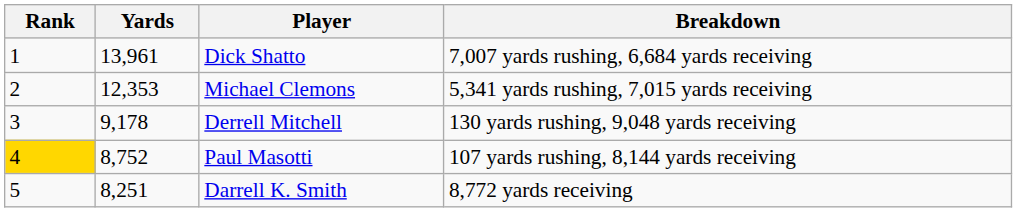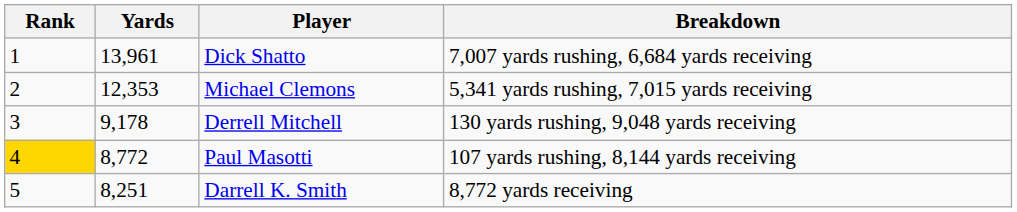 <table class="wikitable" style="width:60%; text-align:left; border-collapse:collapse;">
 <tr>
 <th>Rank</th>
 <th>Yards</th>
 <th>Player</th>
 <th>Breakdown</th>
 </tr>
 <tr>
 <td>1</td>
 <td>13,961</td>
 <td><a href='#'>Dick Shatto</a></td>
 <td>7,007 yards rushing, 6,684 yards receiving</td>
 </tr>
 <tr>
 <td>2</td>
 <td>12,353</td>
 <td><a href='#'>Michael Clemons</a></td>
 <td>5,341 yards rushing, 7,015 yards receiving</td>
 </tr>
 <tr>
 <td>3</td>
 <td>9,178</td>
 <td><a href='#'>Derrell Mitchell</a></td>
 <td>130 yards rushing, 9,048 yards receiving</td>
 </tr>
 <tr>
 <td style="background: gold;">4</td>
-<td>8,752</td>
+<td>8,772</td>
 <td><a href='#'>Paul Masotti</a></td>
 <td>107 yards rushing, 8,144 yards receiving</td>
 </tr>
 <tr>
 <td>5</td>
 <td>8,251</td>
 <td><a href='#'>Darrell K. Smith</a></td>
 <td>8,772 yards receiving</td>
 </tr>
 </table>
